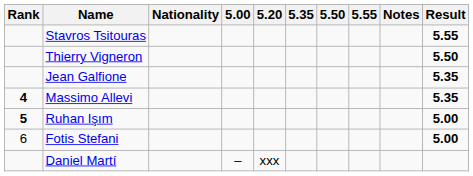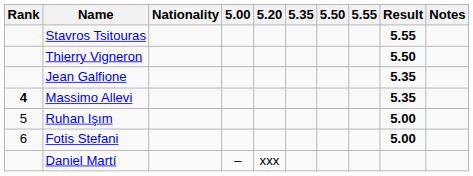 <table class="wikitable sortable" style="text-align:center">
 <tr>
 <th>Rank</th>
 <th>Name</th>
 <th>Nationality</th>
 <th>5.00</th>
 <th>5.20</th>
 <th>5.35</th>
 <th>5.50</th>
 <th>5.55</th>
+<th>Result</th>
 <th>Notes</th>
-<th>Result</th>
 </tr>
 <tr>
 <td></td>
 <td align=left><a href='#'>Stavros Tsitouras</a></td>
 <td align=left></td>
 <td></td>
 <td></td>
 <td></td>
 <td></td>
 <td></td>
+<td><strong>5.55</strong></td>
 <td></td>
-<td><strong>5.55</strong></td>
 </tr>
 <tr>
 <td></td>
 <td align=left><a href='#'>Thierry Vigneron</a></td>
 <td align=left></td>
 <td></td>
 <td></td>
 <td></td>
 <td></td>
 <td></td>
+<td><strong>5.50</strong></td>
 <td></td>
-<td><strong>5.50</strong></td>
 </tr>
 <tr>
 <td></td>
 <td align=left><a href='#'>Jean Galfione</a></td>
 <td align=left></td>
 <td></td>
 <td></td>
 <td></td>
 <td></td>
 <td></td>
+<td><strong>5.35</strong></td>
 <td></td>
-<td><strong>5.35</strong></td>
 </tr>
 <tr>
 <td><strong>4</strong></td>
 <td align=left><a href='#'>Massimo Allevi</a></td>
 <td align=left></td>
 <td></td>
 <td></td>
 <td></td>
 <td></td>
 <td></td>
+<td><strong>5.35</strong></td>
 <td></td>
-<td><strong>5.35</strong></td>
 </tr>
 <tr>
-<td><strong>5</strong></td>
+<td>5</td>
 <td align=left><a href='#'>Ruhan Işım</a></td>
 <td align=left></td>
 <td></td>
 <td></td>
 <td></td>
 <td></td>
 <td></td>
+<td><strong>5.00</strong></td>
 <td></td>
-<td><strong>5.00</strong></td>
 </tr>
 <tr>
 <td>6</td>
 <td align=left><a href='#'>Fotis Stefani</a></td>
 <td align=left></td>
 <td></td>
 <td></td>
 <td></td>
 <td></td>
 <td></td>
+<td><strong>5.00</strong></td>
 <td></td>
-<td><strong>5.00</strong></td>
 </tr>
 <tr>
 <td></td>
 <td align=left><a href='#'>Daniel Martí</a></td>
 <td align=left></td>
 <td>–</td>
 <td>xxx</td>
 <td></td>
 <td></td>
 <td></td>
+<td><strong></strong></td>
 <td></td>
-<td><strong></strong></td>
 </tr>
 </table>
